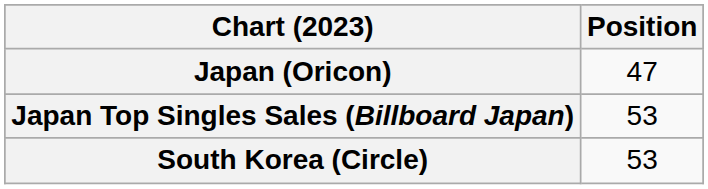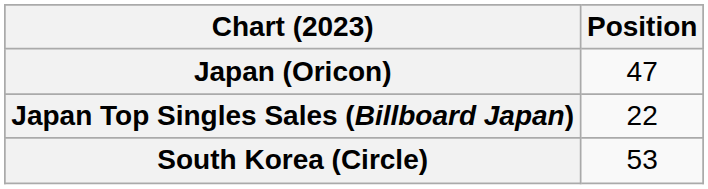 <table class="wikitable sortable plainrowheaders" style="text-align:center">
 <tr>
 <th scope="col">Chart (2023)</th>
 <th scope="col">Position</th>
 </tr>
 <tr>
 <th scope="row">Japan (Oricon)</th>
 <td>47</td>
 </tr>
 <tr>
 <th scope="row">Japan Top Singles Sales (<em>Billboard Japan</em>)</th>
-<td>53</td>
+<td>22</td>
 </tr>
 <tr>
 <th scope="row">South Korea (Circle)</th>
 <td>53</td>
 </tr>
 </table>
